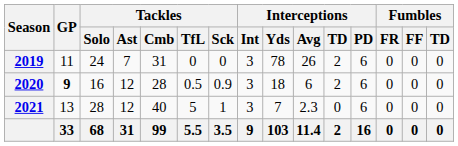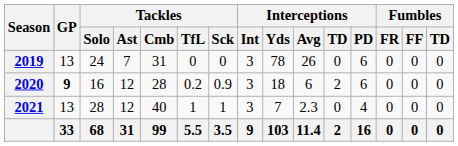 <table class="wikitable" style="text-align:center;">
 <tr>
 <th rowspan="2">Season</th>
 <th rowspan="2">GP</th>
 <th colspan="5">Tackles</th>
 <th colspan="5">Interceptions</th>
 <th colspan="3">Fumbles</th>
 </tr>
 <tr>
 <th>Solo</th>
 <th>Ast</th>
 <th>Cmb</th>
 <th>TfL</th>
 <th>Sck</th>
 <th>Int</th>
 <th>Yds</th>
 <th>Avg</th>
 <th>TD</th>
 <th>PD</th>
 <th>FR</th>
 <th>FF</th>
 <th>TD</th>
 </tr>
 <tr>
 <th><a href='#'>2019</a></th>
-<td>11</td>
+<td>13</td>
 <td>24</td>
 <td>7</td>
 <td>31</td>
 <td>0</td>
 <td>0</td>
 <td>3</td>
 <td>78</td>
 <td>26</td>
-<td>2</td>
+<td>0</td>
 <td>6</td>
 <td>0</td>
 <td>0</td>
 <td>0</td>
 </tr>
 <tr>
 <th><a href='#'>2020</a></th>
 <td><strong>9</strong></td>
 <td>16</td>
 <td>12</td>
 <td>28</td>
-<td>0.5</td>
+<td>0.2</td>
 <td>0.9</td>
 <td>3</td>
 <td>18</td>
 <td>6</td>
 <td>2</td>
 <td>6</td>
 <td>0</td>
 <td>0</td>
 <td>0</td>
 </tr>
 <tr>
 <th><a href='#'>2021</a></th>
 <td>13</td>
 <td>28</td>
 <td>12</td>
 <td>40</td>
-<td>5</td>
+<td>1</td>
 <td>1</td>
 <td>3</td>
 <td>7</td>
 <td>2.3</td>
 <td>0</td>
-<td>6</td>
+<td>4</td>
 <td>0</td>
 <td>0</td>
 <td>0</td>
 </tr>
 <tr>
 <th></th>
 <th>33</th>
 <th>68</th>
 <th>31</th>
 <th>99</th>
 <th>5.5</th>
 <th>3.5</th>
 <th>9</th>
 <th>103</th>
 <th>11.4</th>
 <th>2</th>
 <th>16</th>
 <th>0</th>
 <th>0</th>
 <th>0</th>
 </tr>
 </table>
